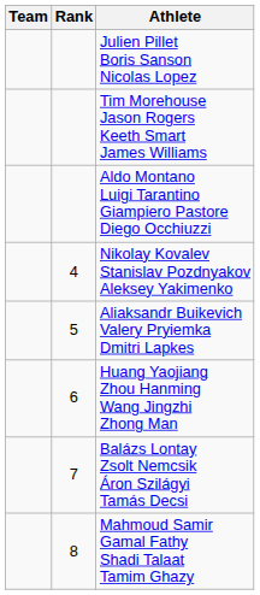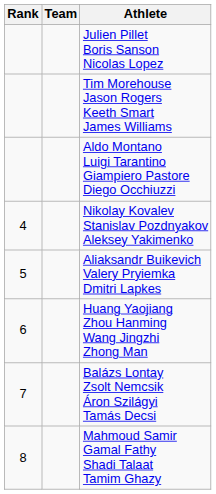 <table class="wikitable sortable" style="text-align:center">
 <tr>
+<th>Rank</th>
 <th>Team</th>
-<th>Rank</th>
 <th class="unsortable">Athlete</th>
 </tr>
 <tr>
+<td></td>
 <td align="left"></td>
-<td></td>
 <td align="left"><a href='#'>Julien Pillet</a><br><a href='#'>Boris Sanson</a><br><a href='#'>Nicolas Lopez</a></td>
 </tr>
 <tr>
+<td></td>
 <td align="left"></td>
-<td></td>
 <td align="left"><a href='#'>Tim Morehouse</a><br><a href='#'>Jason Rogers</a><br><a href='#'>Keeth Smart</a><br><a href='#'>James Williams</a></td>
 </tr>
 <tr>
+<td></td>
 <td align="left"></td>
-<td></td>
 <td align="left"><a href='#'>Aldo Montano</a><br><a href='#'>Luigi Tarantino</a><br><a href='#'>Giampiero Pastore</a><br><a href='#'>Diego Occhiuzzi</a></td>
 </tr>
 <tr>
+<td>4</td>
 <td align="left"></td>
-<td>4</td>
 <td align="left"><a href='#'>Nikolay Kovalev</a><br><a href='#'>Stanislav Pozdnyakov</a><br><a href='#'>Aleksey Yakimenko</a></td>
 </tr>
 <tr>
+<td>5</td>
 <td align="left"></td>
-<td>5</td>
 <td align="left"><a href='#'>Aliaksandr Buikevich</a><br><a href='#'>Valery Pryiemka</a><br><a href='#'>Dmitri Lapkes</a></td>
 </tr>
 <tr>
+<td>6</td>
 <td align="left"></td>
-<td>6</td>
 <td align="left"><a href='#'>Huang Yaojiang</a><br><a href='#'>Zhou Hanming</a><br><a href='#'>Wang Jingzhi</a><br><a href='#'>Zhong Man</a></td>
 </tr>
 <tr>
+<td>7</td>
 <td align="left"></td>
-<td>7</td>
 <td align="left"><a href='#'>Balázs Lontay</a><br><a href='#'>Zsolt Nemcsik</a><br><a href='#'>Áron Szilágyi</a><br><a href='#'>Tamás Decsi</a></td>
 </tr>
 <tr>
+<td>8</td>
 <td align="left"></td>
-<td>8</td>
 <td align="left"><a href='#'>Mahmoud Samir</a><br><a href='#'>Gamal Fathy</a><br><a href='#'>Shadi Talaat</a><br><a href='#'>Tamim Ghazy</a></td>
 </tr>
 </table>
